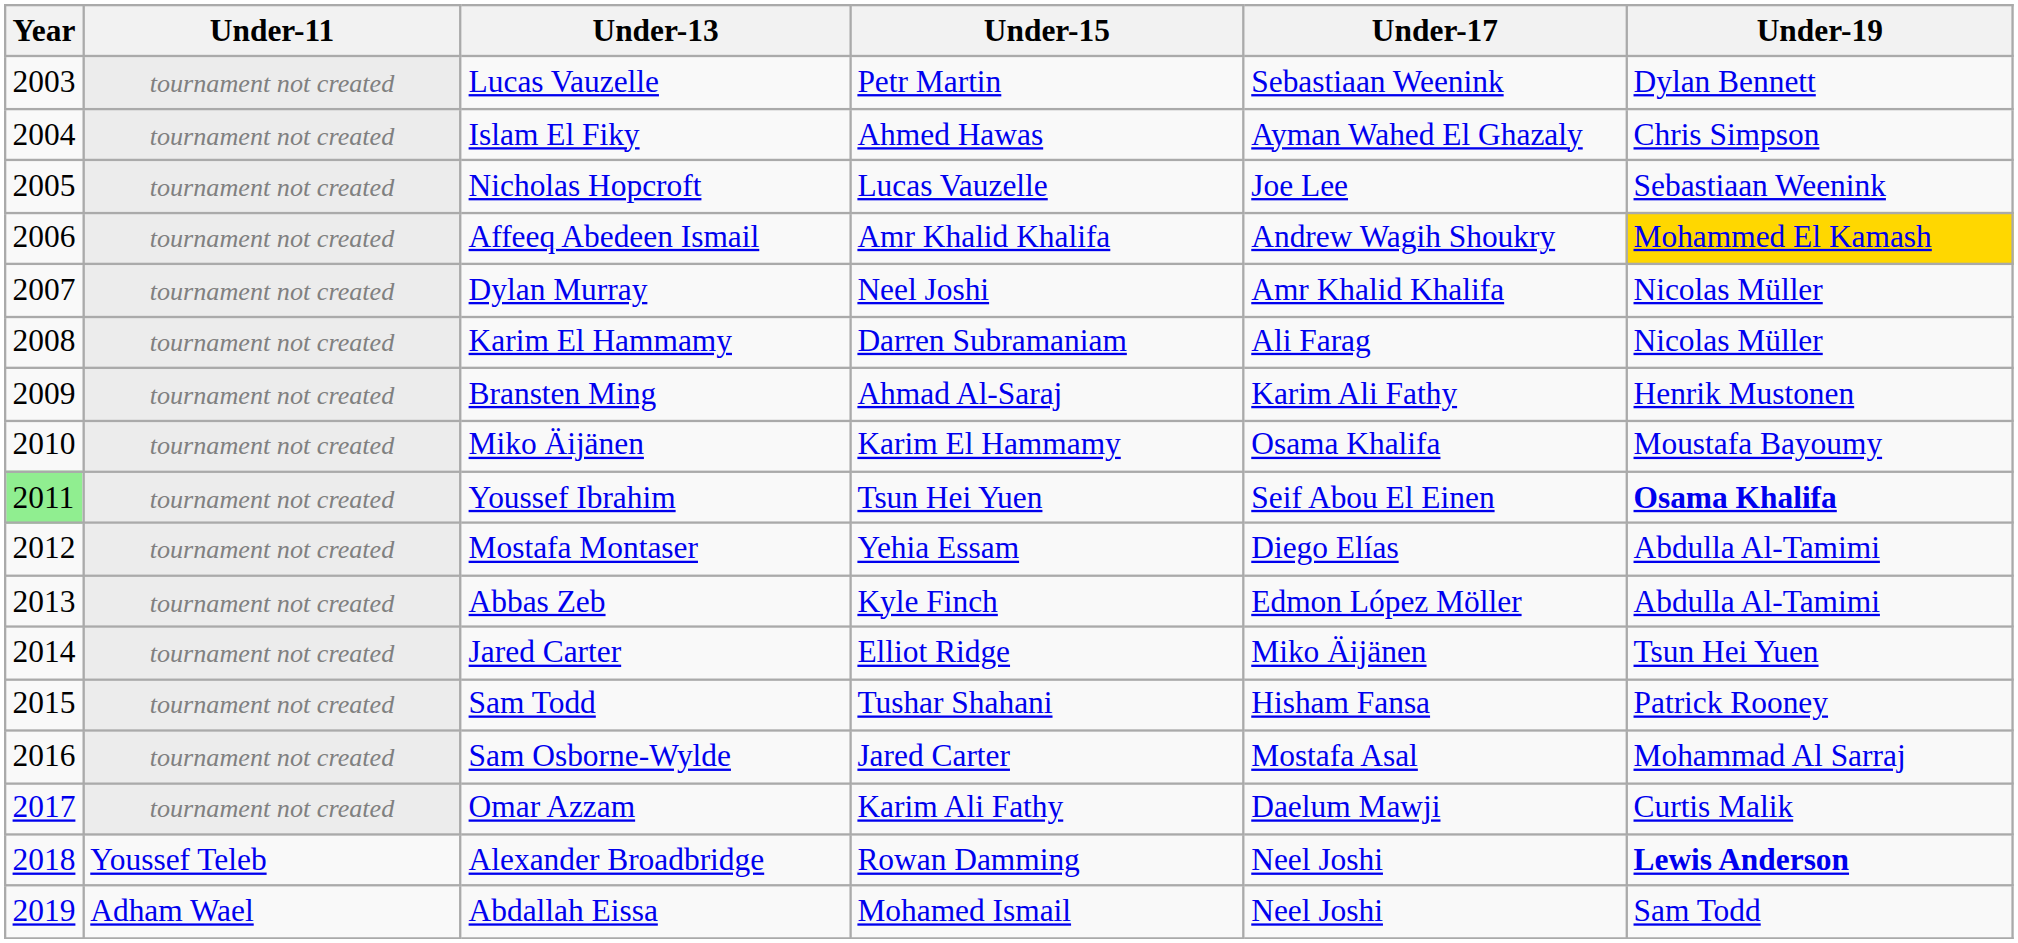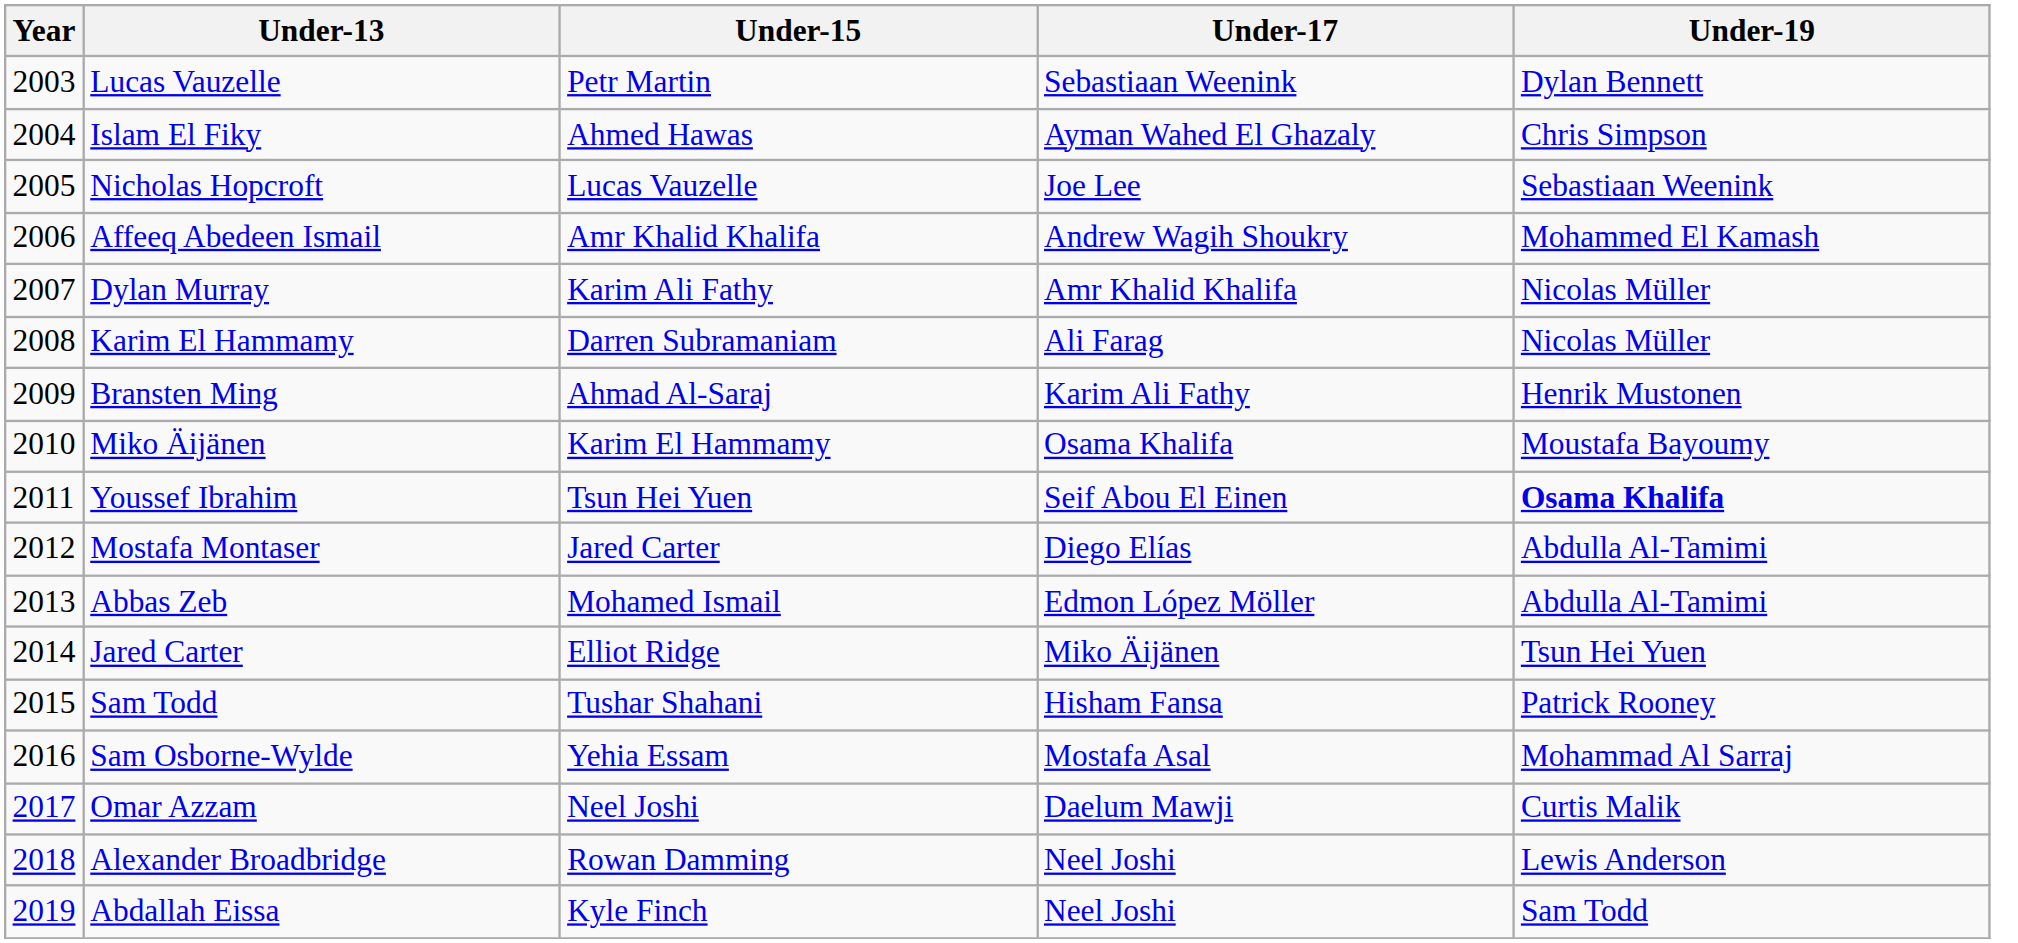 <table class="wikitable sortable" style="font-size: 85%">
 <tr>
 <th>Year</th>
-<th style="width:200px;">Under-11</th>
 <th width=200>Under-13</th>
 <th width=200>Under-15</th>
 <th width=200>Under-17</th>
 <th width=200>Under-19</th>
 </tr>
 <tr>
 <td>2003</td>
-<td style="background:#ececec; color:gray; text-align:center;" class="table-na"><small><em>tournament not created</em></small></td>
 <td> <a href='#'>Lucas Vauzelle</a></td>
 <td> <a href='#'>Petr Martin</a></td>
 <td> <a href='#'>Sebastiaan Weenink</a></td>
 <td> <a href='#'>Dylan Bennett</a></td>
 </tr>
 <tr>
 <td>2004</td>
-<td style="background:#ececec; color:gray; text-align:center;" class="table-na"><small><em>tournament not created</em></small></td>
 <td> <a href='#'>Islam El Fiky</a></td>
 <td> <a href='#'>Ahmed Hawas</a></td>
 <td> <a href='#'>Ayman Wahed El Ghazaly</a></td>
 <td> <a href='#'>Chris Simpson</a></td>
 </tr>
 <tr>
 <td>2005</td>
-<td style="background:#ececec; color:gray; text-align:center;" class="table-na"><small><em>tournament not created</em></small></td>
 <td> <a href='#'>Nicholas Hopcroft</a></td>
 <td> <a href='#'>Lucas Vauzelle</a></td>
 <td> <a href='#'>Joe Lee</a></td>
 <td> <a href='#'>Sebastiaan Weenink</a></td>
 </tr>
 <tr>
 <td>2006</td>
-<td style="background:#ececec; color:gray; text-align:center;" class="table-na"><small><em>tournament not created</em></small></td>
 <td> <a href='#'>Affeeq Abedeen Ismail</a></td>
 <td> <a href='#'>Amr Khalid Khalifa</a></td>
 <td> <a href='#'>Andrew Wagih Shoukry</a></td>
-<td style="background: gold;"> <a href='#'>Mohammed El Kamash</a></td>
+<td> <a href='#'>Mohammed El Kamash</a></td>
 </tr>
 <tr>
 <td>2007</td>
-<td style="background:#ececec; color:gray; text-align:center;" class="table-na"><small><em>tournament not created</em></small></td>
 <td> <a href='#'>Dylan Murray</a></td>
-<td> <a href='#'>Neel Joshi</a></td>
+<td> <a href='#'>Karim Ali Fathy</a></td>
 <td> <a href='#'>Amr Khalid Khalifa</a></td>
 <td> <a href='#'>Nicolas Müller</a></td>
 </tr>
 <tr>
 <td>2008</td>
-<td style="background:#ececec; color:gray; text-align:center;" class="table-na"><small><em>tournament not created</em></small></td>
 <td> <a href='#'>Karim El Hammamy</a></td>
 <td> <a href='#'>Darren Subramaniam</a></td>
 <td> <a href='#'>Ali Farag</a></td>
 <td> <a href='#'>Nicolas Müller</a></td>
 </tr>
 <tr>
 <td>2009</td>
-<td style="background:#ececec; color:gray; text-align:center;" class="table-na"><small><em>tournament not created</em></small></td>
 <td> <a href='#'>Bransten Ming</a></td>
 <td> <a href='#'>Ahmad Al-Saraj</a></td>
 <td> <a href='#'>Karim Ali Fathy</a></td>
 <td> <a href='#'>Henrik Mustonen</a></td>
 </tr>
 <tr>
 <td>2010</td>
-<td style="background:#ececec; color:gray; text-align:center;" class="table-na"><small><em>tournament not created</em></small></td>
 <td> <a href='#'>Miko Äijänen</a></td>
 <td> <a href='#'>Karim El Hammamy</a></td>
 <td> <a href='#'>Osama Khalifa</a></td>
 <td> <a href='#'>Moustafa Bayoumy</a></td>
 </tr>
 <tr>
-<td style="background: lightgreen;">2011</td>
-<td style="background:#ececec; color:gray; text-align:center;" class="table-na"><small><em>tournament not created</em></small></td>
+<td>2011</td>
 <td> <a href='#'>Youssef Ibrahim</a></td>
 <td> <a href='#'>Tsun Hei Yuen</a></td>
 <td> <a href='#'>Seif Abou El Einen</a></td>
 <td><strong> <a href='#'>Osama Khalifa</a></strong></td>
 </tr>
 <tr>
 <td>2012</td>
-<td style="background:#ececec; color:gray; text-align:center;" class="table-na"><small><em>tournament not created</em></small></td>
 <td> <a href='#'>Mostafa Montaser</a></td>
-<td> <a href='#'>Yehia Essam</a></td>
+<td> <a href='#'>Jared Carter</a></td>
 <td> <a href='#'>Diego Elías</a></td>
 <td> <a href='#'>Abdulla Al-Tamimi</a></td>
 </tr>
 <tr>
 <td>2013</td>
-<td style="background:#ececec; color:gray; text-align:center;" class="table-na"><small><em>tournament not created</em></small></td>
 <td> <a href='#'>Abbas Zeb</a></td>
-<td> <a href='#'>Kyle Finch</a></td>
+<td> <a href='#'>Mohamed Ismail</a></td>
 <td> <a href='#'>Edmon López Möller</a></td>
 <td> <a href='#'>Abdulla Al-Tamimi</a></td>
 </tr>
 <tr>
 <td>2014</td>
-<td style="background:#ececec; color:gray; text-align:center;" class="table-na"><small><em>tournament not created</em></small></td>
 <td> <a href='#'>Jared Carter</a></td>
 <td> <a href='#'>Elliot Ridge</a></td>
 <td> <a href='#'>Miko Äijänen</a></td>
 <td> <a href='#'>Tsun Hei Yuen</a></td>
 </tr>
 <tr>
 <td>2015</td>
-<td style="background:#ececec; color:gray; text-align:center;" class="table-na"><small><em>tournament not created</em></small></td>
 <td> <a href='#'>Sam Todd</a></td>
 <td> <a href='#'>Tushar Shahani</a></td>
 <td> <a href='#'>Hisham Fansa</a></td>
 <td> <a href='#'>Patrick Rooney</a></td>
 </tr>
 <tr>
 <td>2016</td>
-<td style="background:#ececec; color:gray; text-align:center;" class="table-na"><small><em>tournament not created</em></small></td>
 <td> <a href='#'>Sam Osborne-Wylde</a></td>
-<td> <a href='#'>Jared Carter</a></td>
+<td> <a href='#'>Yehia Essam</a></td>
 <td> <a href='#'>Mostafa Asal</a></td>
 <td> <a href='#'>Mohammad Al Sarraj</a></td>
 </tr>
 <tr>
 <td><a href='#'>2017</a></td>
-<td style="background:#ececec; color:gray; text-align:center;" class="table-na"><small><em>tournament not created</em></small></td>
 <td> <a href='#'>Omar Azzam</a></td>
-<td> <a href='#'>Karim Ali Fathy</a></td>
+<td> <a href='#'>Neel Joshi</a></td>
 <td> <a href='#'>Daelum Mawji</a></td>
 <td> <a href='#'>Curtis Malik</a></td>
 </tr>
 <tr>
 <td><a href='#'>2018</a></td>
-<td> <a href='#'>Youssef Teleb</a></td>
 <td> <a href='#'>Alexander Broadbridge</a></td>
 <td> <a href='#'>Rowan Damming</a></td>
 <td> <a href='#'>Neel Joshi</a></td>
-<td><strong> <a href='#'>Lewis Anderson</a></strong></td>
+<td> <a href='#'>Lewis Anderson</a></td>
 </tr>
 <tr>
 <td><a href='#'>2019</a></td>
-<td> <a href='#'>Adham Wael</a></td>
 <td> <a href='#'>Abdallah Eissa</a></td>
-<td> <a href='#'>Mohamed Ismail</a></td>
+<td> <a href='#'>Kyle Finch</a></td>
 <td> <a href='#'>Neel Joshi</a></td>
 <td> <a href='#'>Sam Todd</a></td>
 </tr>
 </table>
